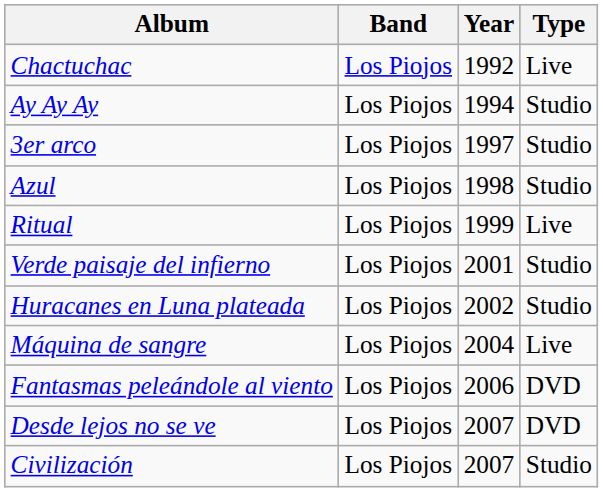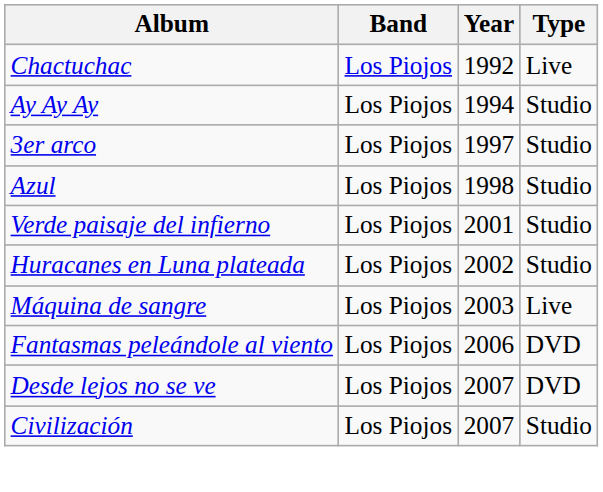 <table class="wikitable">
 <tr>
 <th>Album</th>
 <th>Band</th>
 <th>Year</th>
 <th>Type</th>
 </tr>
 <tr>
 <td><em><a href='#'>Chactuchac</a></em></td>
 <td><a href='#'>Los Piojos</a></td>
 <td>1992</td>
 <td>Live</td>
 </tr>
 <tr>
 <td><em><a href='#'>Ay Ay Ay</a></em></td>
 <td>Los Piojos</td>
 <td>1994</td>
 <td>Studio</td>
 </tr>
 <tr>
 <td><em><a href='#'>3er arco</a></em></td>
 <td>Los Piojos</td>
 <td>1997</td>
 <td>Studio</td>
 </tr>
 <tr>
 <td><em><a href='#'>Azul</a></em></td>
 <td>Los Piojos</td>
 <td>1998</td>
 <td>Studio</td>
 </tr>
 <tr>
-<td><em><a href='#'>Ritual</a></em></td>
-<td>Los Piojos</td>
-<td>1999</td>
-<td>Live</td>
-</tr>
-<tr>
 <td><em><a href='#'>Verde paisaje del infierno</a></em></td>
 <td>Los Piojos</td>
 <td>2001</td>
 <td>Studio</td>
 </tr>
 <tr>
 <td><em><a href='#'>Huracanes en Luna plateada</a></em></td>
 <td>Los Piojos</td>
 <td>2002</td>
 <td>Studio</td>
 </tr>
 <tr>
 <td><em><a href='#'>Máquina de sangre</a></em></td>
 <td>Los Piojos</td>
-<td>2004</td>
+<td>2003</td>
 <td>Live</td>
 </tr>
 <tr>
 <td><em><a href='#'>Fantasmas peleándole al viento</a></em></td>
 <td>Los Piojos</td>
 <td>2006</td>
 <td>DVD</td>
 </tr>
 <tr>
 <td><em><a href='#'>Desde lejos no se ve</a></em></td>
 <td>Los Piojos</td>
 <td>2007</td>
 <td>DVD</td>
 </tr>
 <tr>
 <td><em><a href='#'>Civilización</a></em></td>
 <td>Los Piojos</td>
 <td>2007</td>
 <td>Studio</td>
 </tr>
 </table>
